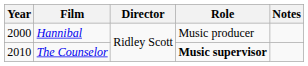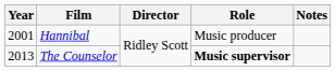 <table class="wikitable">
 <tr>
 <th>Year</th>
 <th>Film</th>
 <th>Director</th>
 <th>Role</th>
 <th>Notes</th>
 </tr>
 <tr>
-<td>2000</td>
+<td>2001</td>
 <td><em><a href='#'>Hannibal</a></em></td>
 <td rowspan=2>Ridley Scott</td>
 <td>Music producer</td>
 <td><small></small></td>
 </tr>
 <tr>
-<td>2010</td>
+<td>2013</td>
 <td><em><a href='#'>The Counselor</a></em></td>
 <td><strong>Music supervisor</strong></td>
 <td></td>
 </tr>
 </table>
